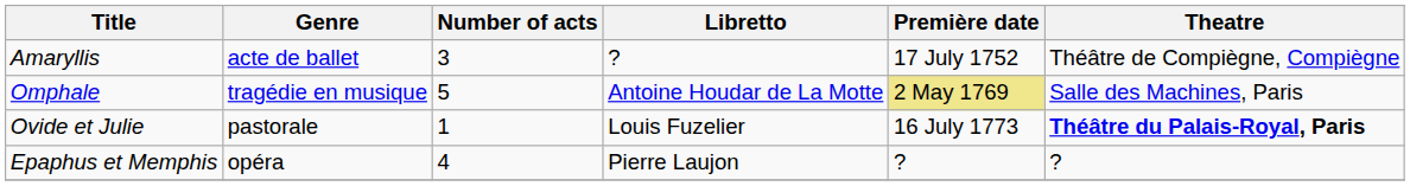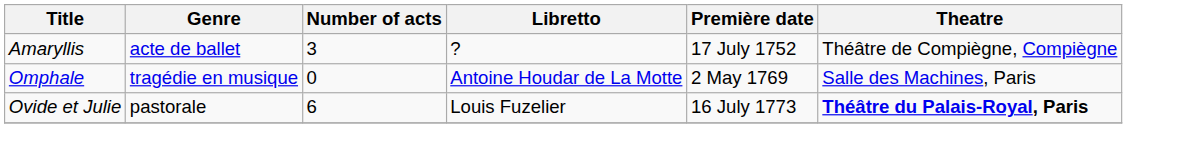 <table class="wikitable sortable">
 <tr>
 <th>Title</th>
 <th>Genre</th>
 <th>Number of acts</th>
 <th>Libretto</th>
 <th>Première date</th>
 <th>Theatre</th>
 </tr>
 <tr>
 <td><em>Amaryllis</em></td>
 <td><a href='#'>acte de ballet</a></td>
 <td>3</td>
 <td>?</td>
 <td>17 July 1752</td>
 <td>Théâtre de Compiègne, <a href='#'>Compiègne</a></td>
 </tr>
 <tr>
 <td><em><a href='#'>Omphale</a></em></td>
 <td><a href='#'>tragédie en musique</a></td>
-<td>5</td>
+<td>0</td>
 <td><a href='#'>Antoine Houdar de La Motte</a></td>
-<td style="background: khaki;">2 May 1769</td>
+<td>2 May 1769</td>
 <td><a href='#'>Salle des Machines</a>, Paris</td>
 </tr>
 <tr>
 <td><em>Ovide et Julie</em></td>
 <td>pastorale</td>
-<td>1</td>
+<td>6</td>
 <td>Louis Fuzelier</td>
 <td>16 July 1773</td>
 <td><strong><a href='#'>Théâtre du Palais-Royal</a>, Paris</strong></td>
 </tr>
 <tr>
-<td><em>Epaphus et Memphis</em></td>
-<td>opéra</td>
-<td>4</td>
-<td>Pierre Laujon</td>
-<td>?</td>
-<td>?</td>
-</tr>
-<tr>
 </tr>
 </table>
